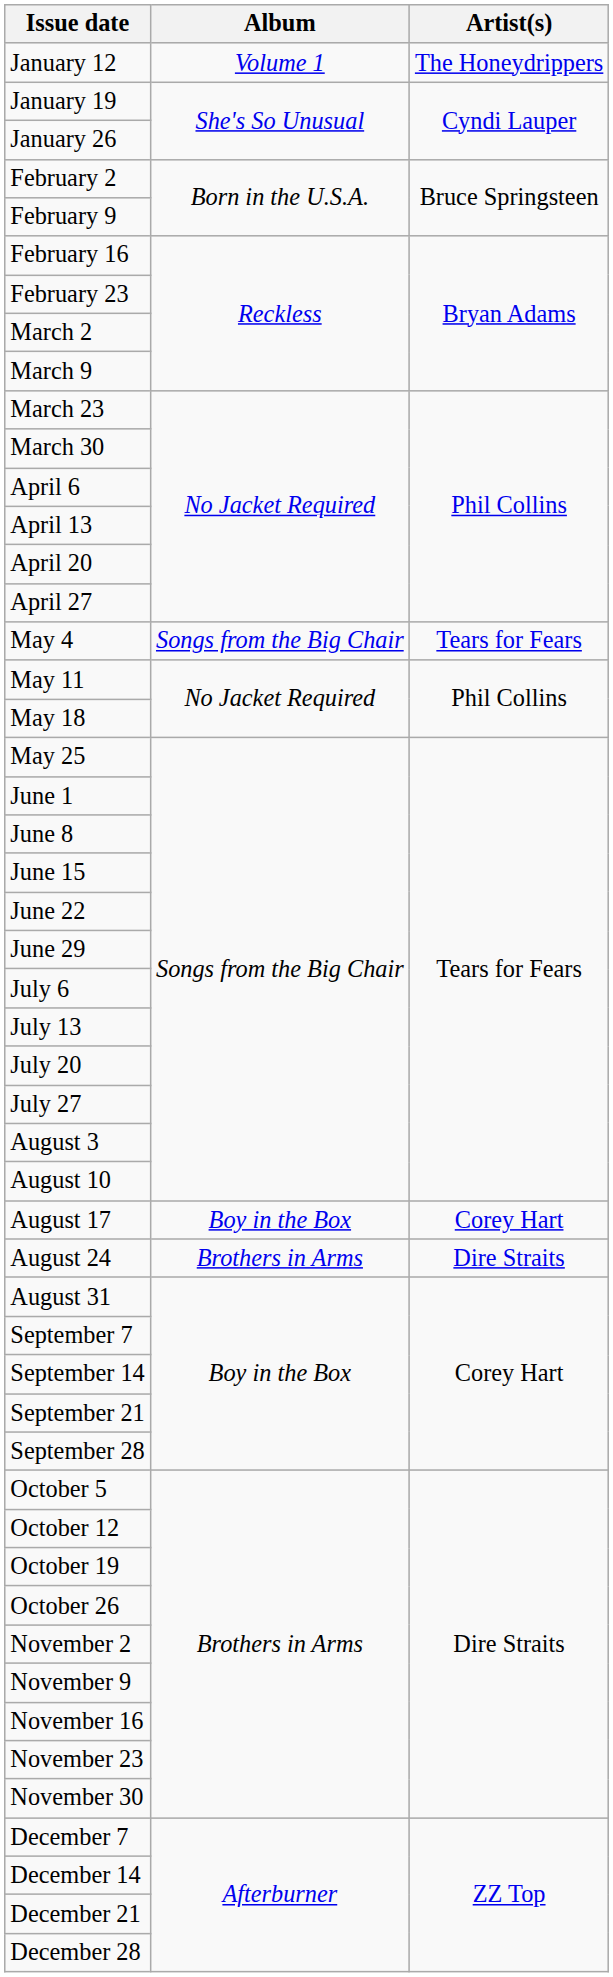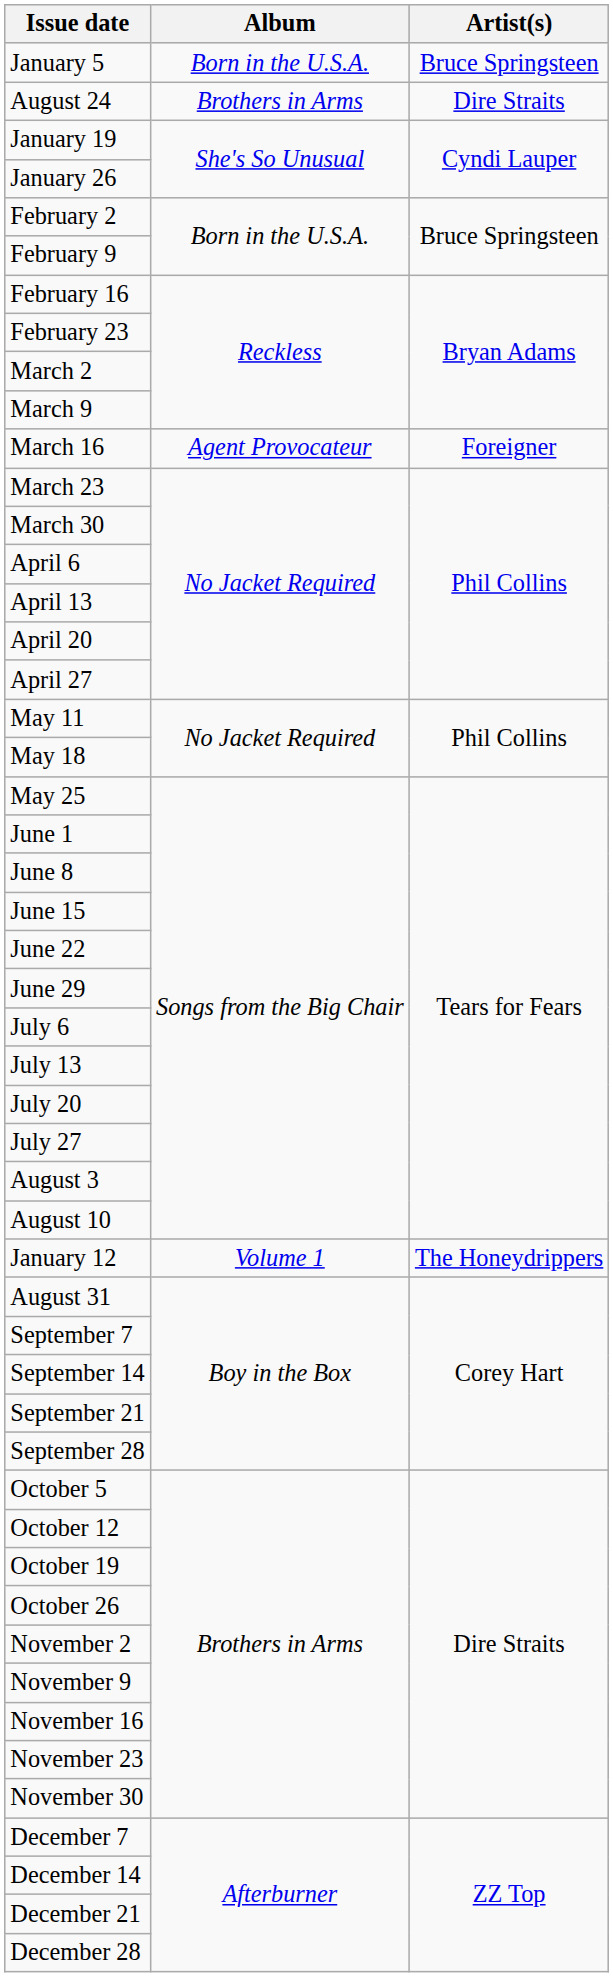 <table class=wikitable>
 <tr>
 <th>Issue date</th>
 <th>Album</th>
 <th>Artist(s)</th>
 </tr>
 <tr>
-<td>January 12</td>
-<td align="center"><em><a href='#'>Volume 1</a></em></td>
-<td align="center"><a href='#'>The Honeydrippers</a></td>
+<td>January 5</td>
+<td align="center"><em><a href='#'>Born in the U.S.A.</a></em></td>
+<td align="center"><a href='#'>Bruce Springsteen</a></td>
+</tr>
+<tr>
+<td>August 24</td>
+<td align="center"><em><a href='#'>Brothers in Arms</a></em></td>
+<td align="center"><a href='#'>Dire Straits</a></td>
 </tr>
 <tr>
 <td>January 19</td>
 <td rowspan="2" align="center"><em><a href='#'>She's So Unusual</a></em></td>
 <td rowspan="2" align="center"><a href='#'>Cyndi Lauper</a></td>
 </tr>
 <tr>
 <td>January 26</td>
 </tr>
 <tr>
 <td>February 2</td>
 <td rowspan="2" align="center"><em>Born in the U.S.A.</em></td>
 <td rowspan="2" align="center">Bruce Springsteen</td>
 </tr>
 <tr>
 <td>February 9</td>
 </tr>
 <tr>
 <td>February 16</td>
 <td rowspan="4" align="center"><em><a href='#'>Reckless</a></em></td>
 <td rowspan="4" align="center"><a href='#'>Bryan Adams</a></td>
 </tr>
 <tr>
 <td>February 23</td>
 </tr>
 <tr>
 <td>March 2</td>
 </tr>
 <tr>
 <td>March 9</td>
 </tr>
 <tr>
+<td>March 16</td>
+<td align="center"><em><a href='#'>Agent Provocateur</a></em></td>
+<td align="center"><a href='#'>Foreigner</a></td>
+</tr>
+<tr>
 <td>March 23</td>
 <td rowspan="6" align="center"><em><a href='#'>No Jacket Required</a></em></td>
 <td rowspan="6" align="center"><a href='#'>Phil Collins</a></td>
 </tr>
 <tr>
 <td>March 30</td>
 </tr>
 <tr>
 <td>April 6</td>
 </tr>
 <tr>
 <td>April 13</td>
 </tr>
 <tr>
 <td>April 20</td>
 </tr>
 <tr>
 <td>April 27</td>
-</tr>
-<tr>
-<td>May 4</td>
-<td align="center"><em><a href='#'>Songs from the Big Chair</a></em></td>
-<td align="center"><a href='#'>Tears for Fears</a></td>
 </tr>
 <tr>
 <td>May 11</td>
 <td rowspan="2" align="center"><em>No Jacket Required</em></td>
 <td rowspan="2" align="center">Phil Collins</td>
 </tr>
 <tr>
 <td>May 18</td>
 </tr>
 <tr>
 <td>May 25</td>
 <td rowspan="12" align="center"><em>Songs from the Big Chair</em></td>
 <td rowspan="12" align="center">Tears for Fears</td>
 </tr>
 <tr>
 <td>June 1</td>
 </tr>
 <tr>
 <td>June 8</td>
 </tr>
 <tr>
 <td>June 15</td>
 </tr>
 <tr>
 <td>June 22</td>
 </tr>
 <tr>
 <td>June 29</td>
 </tr>
 <tr>
 <td>July 6</td>
 </tr>
 <tr>
 <td>July 13</td>
 </tr>
 <tr>
 <td>July 20</td>
 </tr>
 <tr>
 <td>July 27</td>
 </tr>
 <tr>
 <td>August 3</td>
 </tr>
 <tr>
 <td>August 10</td>
 </tr>
 <tr>
-<td>August 17</td>
-<td align="center"><em><a href='#'>Boy in the Box</a></em></td>
-<td align="center"><a href='#'>Corey Hart</a></td>
-</tr>
-<tr>
-<td>August 24</td>
-<td align="center"><em><a href='#'>Brothers in Arms</a></em></td>
-<td align="center"><a href='#'>Dire Straits</a></td>
+<td>January 12</td>
+<td align="center"><em><a href='#'>Volume 1</a></em></td>
+<td align="center"><a href='#'>The Honeydrippers</a></td>
 </tr>
 <tr>
 <td>August 31</td>
 <td rowspan="5" align="center"><em>Boy in the Box</em></td>
 <td rowspan="5" align="center">Corey Hart</td>
 </tr>
 <tr>
 <td>September 7</td>
 </tr>
 <tr>
 <td>September 14</td>
 </tr>
 <tr>
 <td>September 21</td>
 </tr>
 <tr>
 <td>September 28</td>
 </tr>
 <tr>
 <td>October 5</td>
 <td rowspan="9" align="center"><em>Brothers in Arms</em></td>
 <td rowspan="9" align="center">Dire Straits</td>
 </tr>
 <tr>
 <td>October 12</td>
 </tr>
 <tr>
 <td>October 19</td>
 </tr>
 <tr>
 <td>October 26</td>
 </tr>
 <tr>
 <td>November 2</td>
 </tr>
 <tr>
 <td>November 9</td>
 </tr>
 <tr>
 <td>November 16</td>
 </tr>
 <tr>
 <td>November 23</td>
 </tr>
 <tr>
 <td>November 30</td>
 </tr>
 <tr>
 <td>December 7</td>
 <td rowspan="4" align="center"><em><a href='#'>Afterburner</a></em></td>
 <td rowspan="4" align="center"><a href='#'>ZZ Top</a></td>
 </tr>
 <tr>
 <td>December 14</td>
 </tr>
 <tr>
 <td>December 21</td>
 </tr>
 <tr>
 <td>December 28</td>
 </tr>
 </table>
